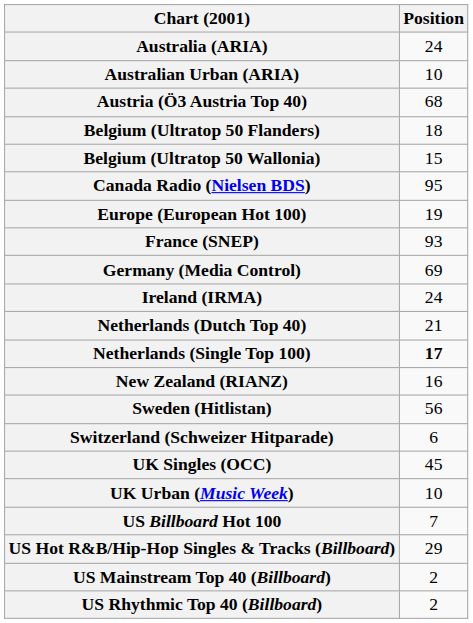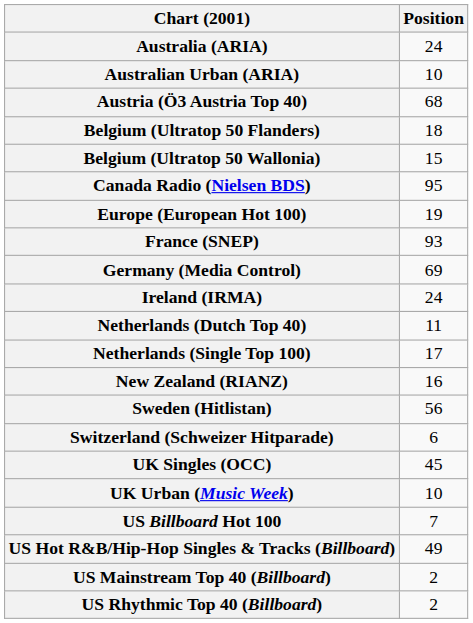 <table class="wikitable sortable plainrowheaders" style="text-align:center">
 <tr>
 <th scope="col">Chart (2001)</th>
 <th scope="col">Position</th>
 </tr>
 <tr>
 <th scope="row">Australia (ARIA)</th>
 <td>24</td>
 </tr>
 <tr>
 <th scope="row">Australian Urban (ARIA)</th>
 <td>10</td>
 </tr>
 <tr>
 <th scope="row">Austria (Ö3 Austria Top 40)</th>
 <td>68</td>
 </tr>
 <tr>
 <th scope="row">Belgium (Ultratop 50 Flanders)</th>
 <td>18</td>
 </tr>
 <tr>
 <th scope="row">Belgium (Ultratop 50 Wallonia)</th>
 <td>15</td>
 </tr>
 <tr>
 <th scope="row">Canada Radio (<a href='#'>Nielsen BDS</a>)</th>
 <td>95</td>
 </tr>
 <tr>
 <th scope="row">Europe (European Hot 100)</th>
 <td>19</td>
 </tr>
 <tr>
 <th scope="row">France (SNEP)</th>
 <td>93</td>
 </tr>
 <tr>
 <th scope="row">Germany (Media Control)</th>
 <td>69</td>
 </tr>
 <tr>
 <th scope="row">Ireland (IRMA)</th>
 <td>24</td>
 </tr>
 <tr>
 <th scope="row">Netherlands (Dutch Top 40)</th>
-<td>21</td>
+<td>11</td>
 </tr>
 <tr>
 <th scope="row">Netherlands (Single Top 100)</th>
-<td><strong>17</strong></td>
+<td>17</td>
 </tr>
 <tr>
 <th scope="row">New Zealand (RIANZ)</th>
 <td>16</td>
 </tr>
 <tr>
 <th scope="row">Sweden (Hitlistan)</th>
 <td>56</td>
 </tr>
 <tr>
 <th scope="row">Switzerland (Schweizer Hitparade)</th>
 <td>6</td>
 </tr>
 <tr>
 <th scope="row">UK Singles (OCC)</th>
 <td>45</td>
 </tr>
 <tr>
 <th scope="row">UK Urban (<em><a href='#'>Music Week</a></em>)</th>
 <td>10</td>
 </tr>
 <tr>
 <th scope="row">US <em>Billboard</em> Hot 100</th>
 <td>7</td>
 </tr>
 <tr>
 <th scope="row">US Hot R&B/Hip-Hop Singles & Tracks (<em>Billboard</em>)</th>
-<td>29</td>
+<td>49</td>
 </tr>
 <tr>
 <th scope="row">US Mainstream Top 40 (<em>Billboard</em>)</th>
 <td>2</td>
 </tr>
 <tr>
 <th scope="row">US Rhythmic Top 40 (<em>Billboard</em>)</th>
 <td>2</td>
 </tr>
 </table>
